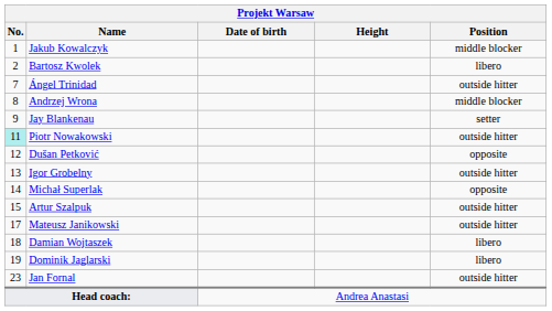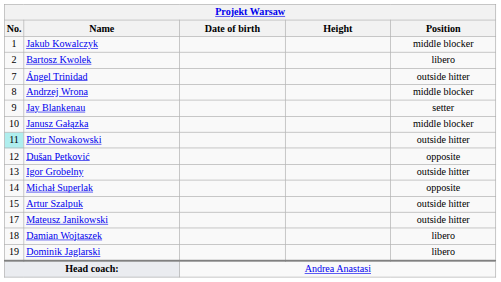 <table class="wikitable collapsible collapsed" style="font-size:100%; text-align:center">
 <tr>
 <th colspan=5 style="width:30em"><a href='#'>Projekt Warsaw</a></th>
 </tr>
 <tr>
 <th>No.</th>
 <th style="width:15em">Name</th>
 <th style="width:10em">Date of birth</th>
 <th style="width:10em">Height</th>
 <th style="width:10em">Position</th>
 </tr>
 <tr>
 <td>1</td>
 <td align=left> <a href='#'>Jakub Kowalczyk</a></td>
 <td align=right></td>
 <td></td>
 <td>middle blocker</td>
 </tr>
 <tr>
 <td>2</td>
 <td align=left> <a href='#'>Bartosz Kwolek</a></td>
 <td align=right></td>
 <td></td>
 <td>libero</td>
 </tr>
 <tr>
 <td>7</td>
 <td align=left> <a href='#'>Ángel Trinidad</a></td>
 <td align=right></td>
 <td></td>
 <td>outside hitter</td>
 </tr>
 <tr>
 <td>8</td>
 <td align=left> <a href='#'>Andrzej Wrona</a></td>
 <td align=right></td>
 <td></td>
 <td>middle blocker</td>
 </tr>
 <tr>
 <td>9</td>
 <td align=left> <a href='#'>Jay Blankenau</a></td>
 <td align=right></td>
 <td></td>
 <td>setter</td>
+</tr>
+<tr>
+<td>10</td>
+<td align=left> <a href='#'>Janusz Gałązka</a></td>
+<td align=right></td>
+<td></td>
+<td>middle blocker</td>
 </tr>
 <tr>
 <td style="background: paleturquoise;">11</td>
 <td align=left> <a href='#'>Piotr Nowakowski</a></td>
 <td align=right></td>
 <td></td>
 <td>outside hitter</td>
 </tr>
 <tr>
 <td>12</td>
 <td align=left> <a href='#'>Dušan Petković</a></td>
 <td align=right></td>
 <td></td>
 <td>opposite</td>
 </tr>
 <tr>
 <td>13</td>
 <td align=left> <a href='#'>Igor Grobelny</a></td>
 <td align=right></td>
 <td></td>
 <td>outside hitter</td>
 </tr>
 <tr>
 <td>14</td>
 <td align=left> <a href='#'>Michał Superlak</a></td>
 <td align=right></td>
 <td></td>
 <td>opposite</td>
 </tr>
 <tr>
 <td>15</td>
 <td align=left> <a href='#'>Artur Szalpuk</a></td>
 <td align=right></td>
 <td></td>
 <td>outside hitter</td>
 </tr>
 <tr>
 <td>17</td>
 <td align=left> <a href='#'>Mateusz Janikowski</a></td>
 <td align=right></td>
 <td></td>
 <td>outside hitter</td>
 </tr>
 <tr>
 <td>18</td>
 <td align=left> <a href='#'>Damian Wojtaszek</a></td>
 <td align=right></td>
 <td></td>
 <td>libero</td>
 </tr>
 <tr>
 <td>19</td>
 <td align=left> <a href='#'>Dominik Jaglarski</a></td>
 <td align=right></td>
 <td></td>
 <td>libero</td>
 </tr>
-<tr>
-<td>23</td>
-<td align=left> <a href='#'>Jan Fornal</a></td>
-<td align=right></td>
-<td></td>
-<td>outside hitter</td>
-</tr>
 <tr style="border-top: 3px solid grey">
 <td colspan=2 style="background:#EAECF0"><strong>Head coach:</strong></td>
 <td colspan=3> <a href='#'>Andrea Anastasi</a></td>
 </tr>
 </table>
